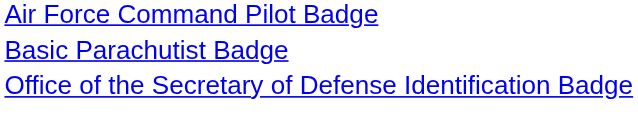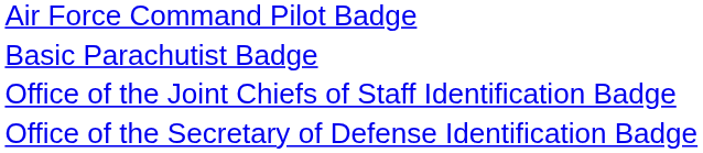 <table>
 <tr>
 <td></td>
 <td><a href='#'>Air Force Command Pilot Badge</a></td>
 </tr>
 <tr>
 <td></td>
 <td><a href='#'>Basic Parachutist Badge</a></td>
 </tr>
 <tr>
 <td></td>
+<td><a href='#'>Office of the Joint Chiefs of Staff Identification Badge</a></td>
+</tr>
+<tr>
+<td></td>
 <td><a href='#'>Office of the Secretary of Defense Identification Badge</a></td>
 </tr>
 </table>
